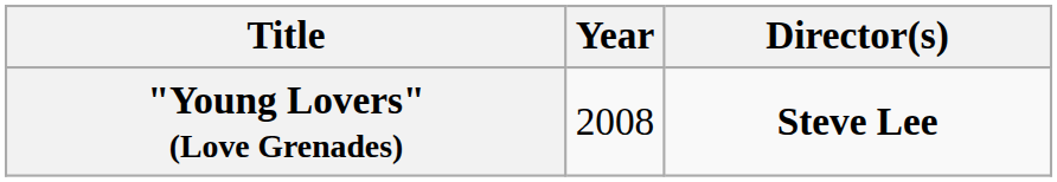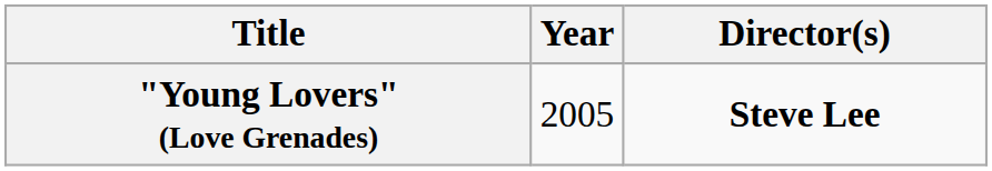 <table class="wikitable plainrowheaders" style="text-align:center;">
 <tr>
 <th scope="col" style="width:220px">Title</th>
 <th scope="col">Year</th>
 <th scope="col" style="width:150px;">Director(s)</th>
 </tr>
 <tr>
 <th scope="row">"Young Lovers"<br><small>(Love Grenades)</small></th>
-<td>2008</td>
+<td>2005</td>
 <td><strong>Steve Lee</strong></td>
 </tr>
 </table>
